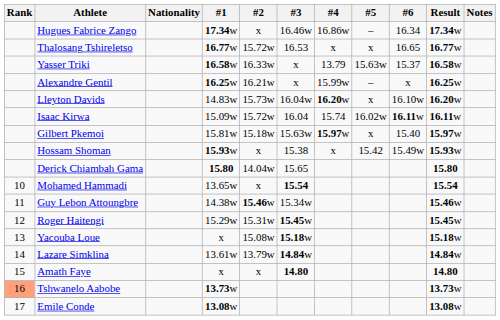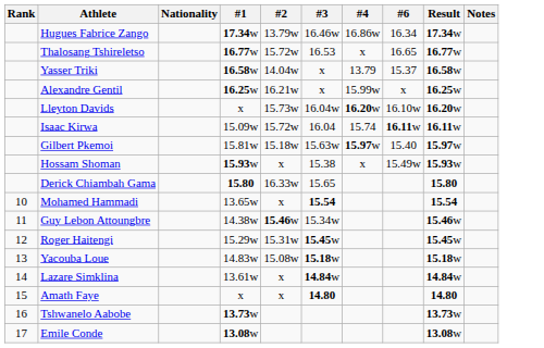 <table class="wikitable sortable" style="text-align:center">
 <tr>
 <th>Rank</th>
 <th>Athlete</th>
 <th>Nationality</th>
 <th>#1</th>
 <th>#2</th>
 <th>#3</th>
 <th>#4</th>
-<th>#5</th>
 <th>#6</th>
 <th>Result</th>
 <th>Notes</th>
 </tr>
 <tr>
 <td></td>
 <td align="left"><a href='#'>Hugues Fabrice Zango</a></td>
 <td align=left></td>
 <td><strong>17.34</strong>w</td>
-<td>x</td>
+<td>13.79w</td>
 <td>16.46w</td>
 <td>16.86w</td>
-<td>–</td>
 <td>16.34</td>
 <td><strong>17.34</strong>w</td>
 <td></td>
 </tr>
 <tr>
 <td></td>
 <td align="left"><a href='#'>Thalosang Tshireletso</a></td>
 <td align=left></td>
 <td><strong>16.77</strong>w</td>
 <td>15.72w</td>
 <td>16.53</td>
 <td>x</td>
-<td>x</td>
 <td>16.65 </td>
 <td><strong>16.77</strong>w</td>
 <td></td>
 </tr>
 <tr>
 <td></td>
 <td align="left"><a href='#'>Yasser Triki</a></td>
 <td align=left></td>
 <td><strong>16.58</strong>w</td>
-<td>16.33w</td>
+<td>14.04w</td>
 <td>x</td>
 <td>13.79</td>
-<td>15.63w</td>
 <td>15.37</td>
 <td><strong>16.58</strong>w</td>
 <td></td>
 </tr>
 <tr>
 <td></td>
 <td align="left"><a href='#'>Alexandre Gentil</a></td>
 <td align=left></td>
 <td><strong>16.25</strong>w</td>
 <td>16.21w</td>
 <td>x</td>
 <td>15.99w</td>
-<td>–</td>
 <td>x</td>
 <td><strong>16.25</strong>w</td>
 <td></td>
 </tr>
 <tr>
 <td></td>
 <td align="left"><a href='#'>Lleyton Davids</a></td>
 <td align=left></td>
-<td>14.83w</td>
+<td>x</td>
 <td>15.73w</td>
 <td>16.04w</td>
 <td><strong>16.20</strong>w</td>
-<td>x</td>
 <td>16.10w</td>
 <td><strong>16.20</strong>w</td>
 <td></td>
 </tr>
 <tr>
 <td></td>
 <td align="left"><a href='#'>Isaac Kirwa</a></td>
 <td align=left></td>
 <td>15.09w</td>
 <td>15.72w</td>
 <td>16.04</td>
 <td>15.74</td>
-<td>16.02w</td>
 <td><strong>16.11</strong>w</td>
 <td><strong>16.11</strong>w</td>
 <td></td>
 </tr>
 <tr>
 <td></td>
 <td align="left"><a href='#'>Gilbert Pkemoi</a></td>
 <td align=left></td>
 <td>15.81w</td>
 <td>15.18w</td>
 <td>15.63w</td>
 <td><strong>15.97</strong>w</td>
-<td>x</td>
 <td>15.40</td>
 <td><strong>15.97</strong>w</td>
 <td></td>
 </tr>
 <tr>
 <td></td>
 <td align="left"><a href='#'>Hossam Shoman</a></td>
 <td align=left></td>
 <td><strong>15.93</strong>w</td>
 <td>x</td>
 <td>15.38</td>
 <td>x</td>
-<td>15.42</td>
 <td>15.49w</td>
 <td><strong>15.93</strong>w</td>
 <td></td>
 </tr>
 <tr>
 <td></td>
 <td align="left"><a href='#'>Derick Chiambah Gama</a></td>
 <td align=left></td>
 <td><strong>15.80</strong></td>
-<td>14.04w</td>
+<td>16.33w</td>
 <td>15.65</td>
-<td></td>
 <td></td>
 <td></td>
 <td><strong>15.80</strong></td>
 <td></td>
 </tr>
 <tr>
 <td>10</td>
 <td align="left"><a href='#'>Mohamed Hammadi</a></td>
 <td align=left></td>
 <td>13.65w</td>
 <td>x</td>
 <td><strong>15.54</strong></td>
 <td></td>
 <td></td>
-<td></td>
 <td><strong>15.54</strong></td>
 <td></td>
 </tr>
 <tr>
 <td>11</td>
 <td align="left"><a href='#'>Guy Lebon Attoungbre</a></td>
 <td align=left></td>
 <td>14.38w</td>
 <td><strong>15.46</strong>w</td>
 <td>15.34w</td>
-<td></td>
 <td></td>
 <td></td>
 <td><strong>15.46</strong>w</td>
 <td></td>
 </tr>
 <tr>
 <td>12</td>
 <td align="left"><a href='#'>Roger Haitengi</a></td>
 <td align=left></td>
 <td>15.29w</td>
 <td>15.31w</td>
 <td><strong>15.45</strong>w</td>
 <td></td>
 <td></td>
-<td></td>
 <td><strong>15.45</strong>w</td>
 <td></td>
 </tr>
 <tr>
 <td>13</td>
 <td align="left"><a href='#'>Yacouba Loue</a></td>
 <td align=left></td>
-<td>x</td>
+<td>14.83w</td>
 <td>15.08w</td>
 <td><strong>15.18</strong>w</td>
-<td></td>
 <td></td>
 <td></td>
 <td><strong>15.18</strong>w</td>
 <td></td>
 </tr>
 <tr>
 <td>14</td>
 <td align="left"><a href='#'>Lazare Simklina</a></td>
 <td align=left></td>
 <td>13.61w</td>
-<td>13.79w</td>
+<td>x</td>
 <td><strong>14.84</strong>w</td>
-<td></td>
 <td></td>
 <td></td>
 <td><strong>14.84</strong>w</td>
 <td></td>
 </tr>
 <tr>
 <td>15</td>
 <td align="left"><a href='#'>Amath Faye</a></td>
 <td align=left></td>
 <td>x</td>
 <td>x</td>
 <td><strong>14.80</strong></td>
 <td></td>
 <td></td>
-<td></td>
 <td><strong>14.80</strong></td>
 <td></td>
 </tr>
 <tr>
-<td style="background: lightsalmon;">16</td>
+<td>16</td>
 <td align="left"><a href='#'>Tshwanelo Aabobe</a></td>
 <td align=left></td>
 <td><strong>13.73</strong>w</td>
-<td></td>
 <td></td>
 <td></td>
 <td></td>
 <td></td>
 <td><strong>13.73</strong>w</td>
 <td></td>
 </tr>
 <tr>
 <td>17</td>
 <td align="left"><a href='#'>Emile Conde</a></td>
 <td align=left></td>
 <td><strong>13.08</strong>w</td>
 <td></td>
 <td></td>
 <td></td>
 <td></td>
-<td></td>
 <td><strong>13.08</strong>w</td>
 <td></td>
 </tr>
 </table>
